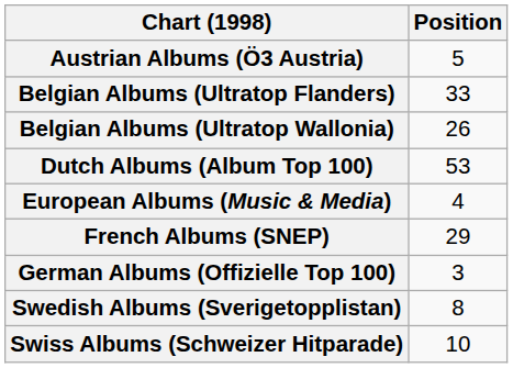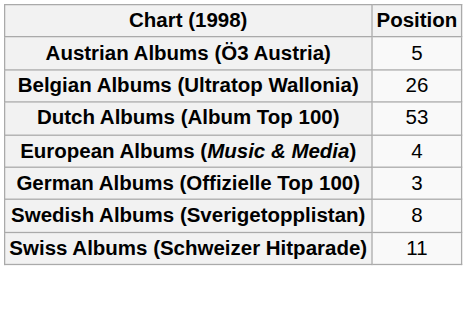 <table class="wikitable sortable plainrowheaders" style="text-align:center">
 <tr>
 <th scope="col">Chart (1998)</th>
 <th scope="col">Position</th>
 </tr>
 <tr>
 <th scope="row">Austrian Albums (Ö3 Austria)</th>
 <td>5</td>
-</tr>
-<tr>
-<th scope="row">Belgian Albums (Ultratop Flanders)</th>
-<td>33</td>
 </tr>
 <tr>
 <th scope="row">Belgian Albums (Ultratop Wallonia)</th>
 <td>26</td>
 </tr>
 <tr>
 <th scope="row">Dutch Albums (Album Top 100)</th>
 <td>53</td>
 </tr>
 <tr>
 <th scope="row">European Albums (<em>Music & Media</em>)</th>
 <td>4</td>
 </tr>
 <tr>
-<th scope="row">French Albums (SNEP)</th>
-<td>29</td>
-</tr>
-<tr>
 <th scope="row">German Albums (Offizielle Top 100)</th>
 <td>3</td>
 </tr>
 <tr>
 <th scope="row">Swedish Albums (Sverigetopplistan)</th>
 <td>8</td>
 </tr>
 <tr>
 <th scope="row">Swiss Albums (Schweizer Hitparade)</th>
-<td>10</td>
+<td>11</td>
 </tr>
 </table>
